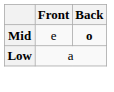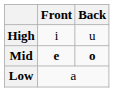 <table class=wikitable style=text-align:center>
 <tr>
 <th></th>
 <th>Front</th>
 <th>Back</th>
 </tr>
 <tr>
+<th>High</th>
+<td>i</td>
+<td>u</td>
+</tr>
+<tr>
 <th>Mid</th>
-<td>e</td>
+<td><strong>e</strong></td>
 <td><strong>o</strong></td>
 </tr>
 <tr>
 <th>Low</th>
 <td colspan=2>a</td>
 </tr>
 </table>
